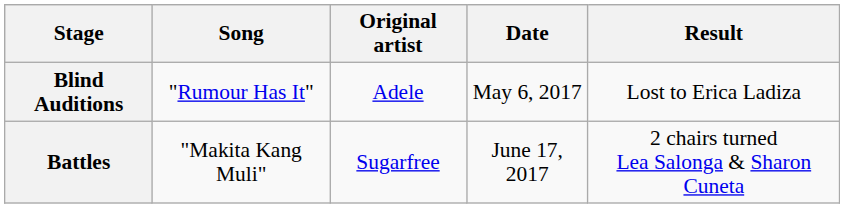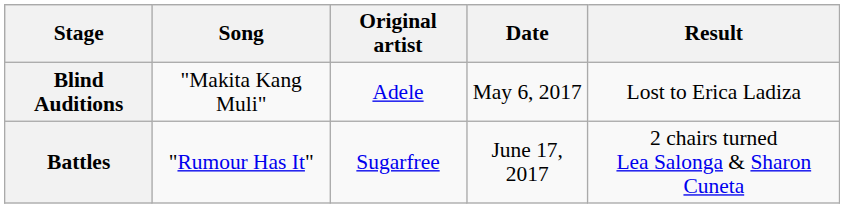 <table class="wikitable sortable" style="margin:1em auto; text-align:center;">
 <tr style="background:#ccc; text-align:center;">
 <th scope="col">Stage</th>
 <th scope="col">Song</th>
 <th scope="col">Original artist</th>
 <th scope="col">Date</th>
 <th scope="col">Result</th>
 </tr>
 <tr>
 <th>Blind Auditions</th>
-<td>"<a href='#'>Rumour Has It</a>"</td>
+<td>"Makita Kang Muli"</td>
 <td><a href='#'>Adele</a></td>
 <td>May 6, 2017</td>
 <td>Lost to Erica Ladiza</td>
 </tr>
 <tr>
 <th>Battles</th>
-<td>"Makita Kang Muli"</td>
+<td>"<a href='#'>Rumour Has It</a>"</td>
 <td><a href='#'>Sugarfree</a></td>
 <td>June 17, 2017</td>
 <td>2 chairs turned<br><a href='#'>Lea Salonga</a> & <a href='#'>Sharon Cuneta</a><br></td>
 </tr>
 </table>
